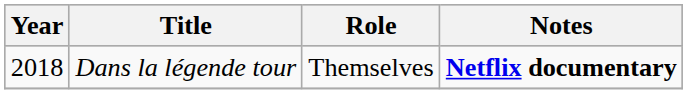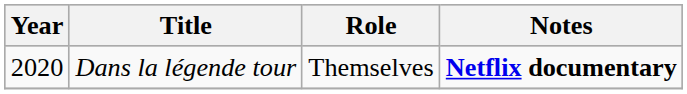 <table class="wikitable sortable">
 <tr>
 <th>Year</th>
 <th>Title</th>
 <th>Role</th>
 <th class="unsortable">Notes</th>
 </tr>
 <tr>
-<td>2018</td>
+<td>2020</td>
 <td><em>Dans la légende tour</em></td>
 <td>Themselves</td>
 <td><strong><a href='#'>Netflix</a> documentary</strong></td>
 </tr>
 <tr>
 </tr>
 </table>
